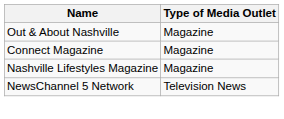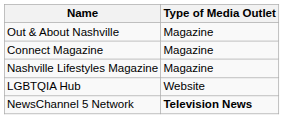 <table class="wikitable">
 <tr>
 <th>Name</th>
 <th>Type of Media Outlet</th>
 </tr>
 <tr>
 <td>Out & About Nashville</td>
 <td>Magazine</td>
 </tr>
 <tr>
 <td>Connect Magazine</td>
 <td>Magazine</td>
 </tr>
 <tr>
 <td>Nashville Lifestyles Magazine</td>
 <td>Magazine</td>
 </tr>
 <tr>
+<td>LGBTQIA Hub</td>
+<td>Website</td>
+</tr>
+<tr>
 <td>NewsChannel 5 Network</td>
-<td>Television News</td>
+<td><strong>Television News</strong></td>
 </tr>
 </table>
